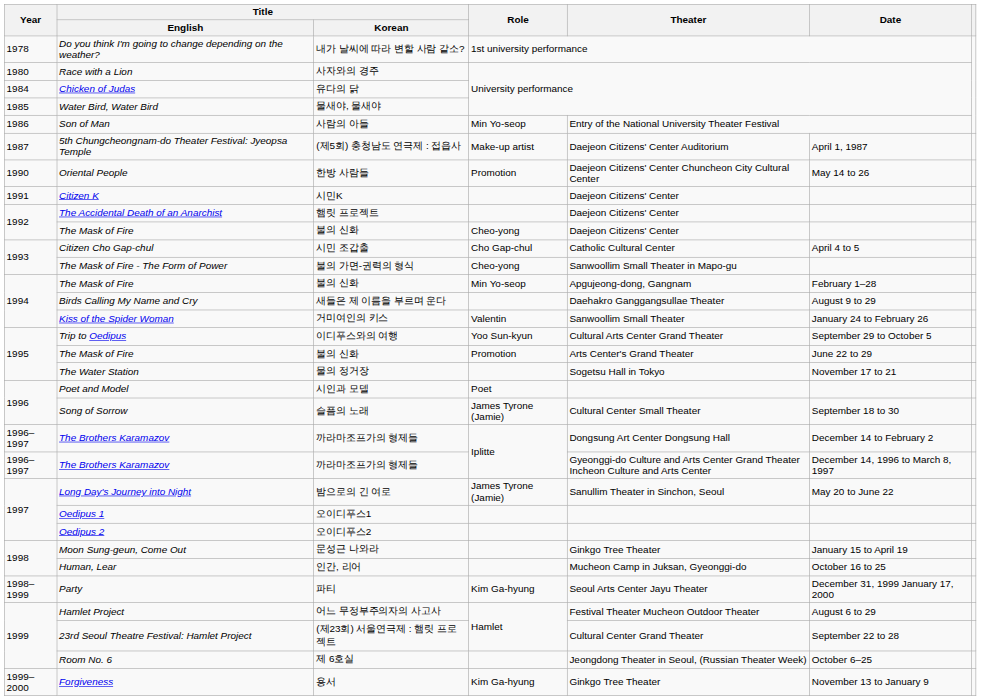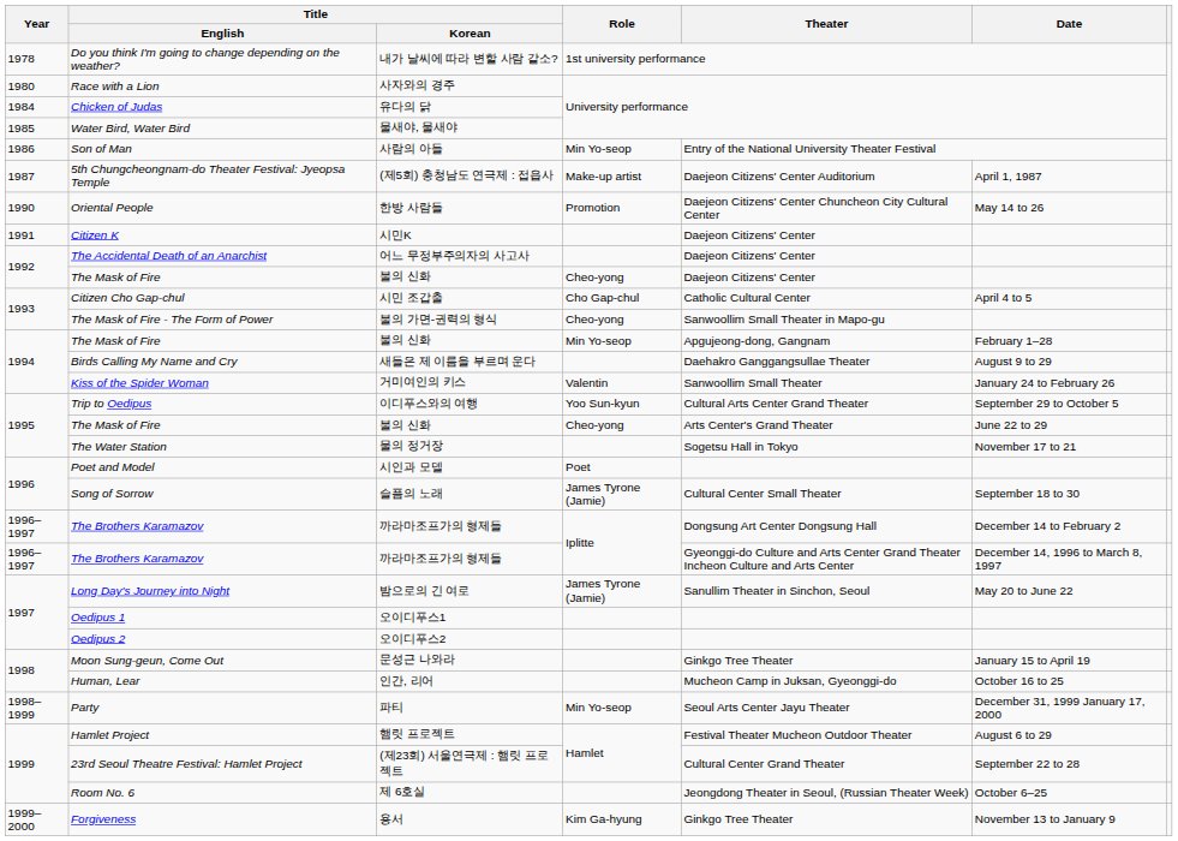 <table class="wikitable sortable">
 <tr>
 <th rowspan="2">Year</th>
 <th colspan="2">Title</th>
 <th rowspan="2">Role</th>
 <th rowspan="2">Theater</th>
 <th rowspan="2">Date</th>
 <th rowspan="2" class="unsortable"></th>
 </tr>
 <tr>
 <th>English</th>
 <th>Korean</th>
 </tr>
 <tr>
 <td>1978</td>
 <td><em>Do you think I'm going to change depending on the weather?</em></td>
 <td>내가 날씨에 따라 변할 사람 같소?</td>
 <td colspan="3">1st university performance</td>
 <td rowspan="5"></td>
 </tr>
 <tr>
 <td>1980</td>
 <td><em>Race with a Lion</em></td>
 <td>사자와의 경주</td>
 <td colspan="3" rowspan="3">University performance</td>
 </tr>
 <tr>
 <td>1984</td>
 <td><em><a href='#'>Chicken of Judas</a></em></td>
 <td>유다의 닭</td>
 </tr>
 <tr>
 <td>1985</td>
 <td><em>Water Bird, Water Bird</em></td>
 <td>물새야, 물새야</td>
 </tr>
 <tr>
 <td>1986</td>
 <td><em>Son of Man</em></td>
 <td>사람의 아들</td>
 <td>Min Yo-seop</td>
 <td colspan="2">Entry of the National University Theater Festival</td>
 </tr>
 <tr>
 <td>1987</td>
 <td><em>5th Chungcheongnam-do Theater Festival: Jyeopsa Temple</em></td>
 <td>(제5회) 충청남도 연극제 : 접읍사</td>
 <td>Make-up artist</td>
 <td>Daejeon Citizens' Center Auditorium</td>
 <td>April 1, 1987</td>
 <td></td>
 </tr>
 <tr>
 <td>1990</td>
 <td><em>Oriental People</em></td>
 <td>한방 사람들</td>
 <td>Promotion</td>
 <td>Daejeon Citizens' Center Chuncheon City Cultural Center</td>
 <td>May 14 to 26</td>
 <td></td>
 </tr>
 <tr>
 <td>1991</td>
 <td><a href='#'><em>Citizen K</em></a></td>
 <td>시민K</td>
 <td></td>
 <td>Daejeon Citizens' Center</td>
 <td></td>
 <td></td>
 </tr>
 <tr>
 <td rowspan="2">1992</td>
 <td><em><a href='#'>The Accidental Death of an Anarchist</a></em></td>
-<td>햄릿 프로젝트</td>
+<td>어느 무정부주의자의 사고사</td>
 <td></td>
 <td>Daejeon Citizens' Center</td>
 <td></td>
 <td></td>
 </tr>
 <tr>
 <td><em>The Mask of Fire</em></td>
 <td>불의 신화</td>
 <td>Cheo-yong</td>
 <td>Daejeon Citizens' Center</td>
 <td></td>
 <td></td>
 </tr>
 <tr>
 <td rowspan="2">1993</td>
 <td><em>Citizen Cho Gap-chul</em></td>
 <td>시민 조갑출</td>
 <td>Cho Gap-chul</td>
 <td>Catholic Cultural Center</td>
 <td>April 4 to 5</td>
 <td></td>
 </tr>
 <tr>
 <td><em>The Mask of Fire - The Form of Power</em></td>
 <td>불의 가면-권력의 형식</td>
 <td>Cheo-yong</td>
 <td>Sanwoollim Small Theater in Mapo-gu</td>
 <td></td>
 <td></td>
 </tr>
 <tr>
 <td rowspan="3">1994</td>
 <td><em>The Mask of Fire</em></td>
 <td>불의 신화</td>
 <td>Min Yo-seop</td>
 <td>Apgujeong-dong, Gangnam</td>
 <td>February 1–28</td>
 <td></td>
 </tr>
 <tr>
 <td><em>Birds Calling My Name and Cry</em></td>
 <td>새들은 제 이름을 부르며 운다</td>
 <td></td>
 <td>Daehakro Ganggangsullae Theater</td>
 <td>August 9 to 29</td>
 <td></td>
 </tr>
 <tr>
 <td><a href='#'><em>Kiss of the Spider Woman</em></a></td>
 <td>거미여인의 키스</td>
 <td>Valentin</td>
 <td>Sanwoollim Small Theater</td>
 <td>January 24 to February 26</td>
 <td></td>
 </tr>
 <tr>
 <td rowspan="3">1995</td>
 <td><em>Trip to <a href='#'>Oedipus</a></em></td>
 <td>이디푸스와의 여행</td>
 <td>Yoo Sun-kyun</td>
 <td>Cultural Arts Center Grand Theater</td>
 <td>September 29 to October 5</td>
 <td></td>
 </tr>
 <tr>
 <td><em>The Mask of Fire</em></td>
 <td>불의 신화</td>
-<td>Promotion</td>
+<td>Cheo-yong</td>
 <td>Arts Center's Grand Theater</td>
 <td>June 22 to 29</td>
 <td></td>
 </tr>
 <tr>
 <td><em>The Water Station</em></td>
 <td>물의 정거장</td>
 <td></td>
 <td>Sogetsu Hall in Tokyo</td>
 <td>November 17 to 21</td>
 <td></td>
 </tr>
 <tr>
 <td rowspan="2">1996</td>
 <td><em>Poet and Model</em></td>
 <td>시인과 모델</td>
 <td>Poet</td>
 <td></td>
 <td></td>
 <td></td>
 </tr>
 <tr>
 <td><em>Song of Sorrow</em></td>
 <td>슬픔의 노래</td>
 <td>James Tyrone (Jamie)</td>
 <td>Cultural Center Small Theater</td>
 <td>September 18 to 30</td>
 <td></td>
 </tr>
 <tr>
 <td>1996–1997</td>
 <td><em><a href='#'>The Brothers Karamazov</a></em></td>
 <td>까라마조프가의 형제들</td>
 <td rowspan="2">Iplitte</td>
 <td>Dongsung Art Center Dongsung Hall</td>
 <td>December 14 to February 2</td>
 <td></td>
 </tr>
 <tr>
 <td>1996–1997</td>
 <td><em><a href='#'>The Brothers Karamazov</a></em></td>
 <td>까라마조프가의 형제들</td>
 <td>Gyeonggi-do Culture and Arts Center Grand Theater<br>Incheon Culture and Arts Center</td>
 <td>December 14, 1996 to March 8, 1997</td>
 <td></td>
 </tr>
 <tr>
 <td rowspan="3">1997</td>
 <td><em><a href='#'>Long Day's Journey into Night</a></em></td>
 <td>밤으로의 긴 여로</td>
 <td>James Tyrone (Jamie)</td>
 <td>Sanullim Theater in Sinchon, Seoul</td>
 <td>May 20 to June 22</td>
 <td></td>
 </tr>
 <tr>
 <td><em><a href='#'>Oedipus 1</a></em></td>
 <td>오이디푸스1</td>
 <td></td>
 <td></td>
 <td></td>
 <td></td>
 </tr>
 <tr>
 <td><em><a href='#'>Oedipus 2</a></em></td>
 <td>오이디푸스2</td>
 <td></td>
 <td></td>
 <td></td>
 <td></td>
 </tr>
 <tr>
 <td rowspan="2">1998</td>
 <td><em>Moon Sung-geun, Come Out</em></td>
 <td>문성근 나와라</td>
 <td></td>
 <td>Ginkgo Tree Theater</td>
 <td>January 15 to April 19</td>
 <td></td>
 </tr>
 <tr>
 <td><em>Human, Lear</em></td>
 <td>인간, 리어</td>
 <td></td>
 <td>Mucheon Camp in Juksan, Gyeonggi-do</td>
 <td>October 16 to 25</td>
 <td></td>
 </tr>
 <tr>
 <td>1998–1999</td>
 <td><em>Party</em></td>
 <td>파티</td>
-<td>Kim Ga-hyung</td>
+<td>Min Yo-seop</td>
 <td>Seoul Arts Center Jayu Theater</td>
 <td>December 31, 1999 January 17, 2000</td>
 <td></td>
 </tr>
 <tr>
 <td rowspan="3">1999</td>
 <td><em>Hamlet Project</em></td>
-<td>어느 무정부주의자의 사고사</td>
+<td>햄릿 프로젝트</td>
 <td rowspan="2">Hamlet</td>
 <td>Festival Theater Mucheon Outdoor Theater</td>
 <td>August 6 to 29</td>
 <td></td>
 </tr>
 <tr>
 <td><em>23rd Seoul Theatre Festival: Hamlet Project</em></td>
 <td>(제23회) 서울연극제 : 햄릿 프로젝트</td>
 <td>Cultural Center Grand Theater</td>
 <td>September 22 to 28</td>
 <td></td>
 </tr>
 <tr>
 <td><em>Room No. 6</em></td>
 <td>제 6호실</td>
 <td></td>
 <td>Jeongdong Theater in Seoul, (Russian Theater Week)</td>
 <td>October 6–25</td>
 <td></td>
 </tr>
 <tr>
 <td>1999–2000</td>
 <td><em><a href='#'>Forgiveness</a></em></td>
 <td>용서</td>
 <td>Kim Ga-hyung</td>
 <td>Ginkgo Tree Theater</td>
 <td>November 13 to January 9</td>
 <td></td>
 </tr>
 </table>
